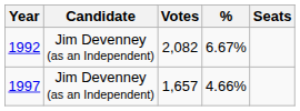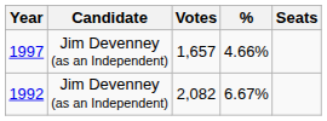 <table class="wikitable">
 <tr>
 <th>Year</th>
 <th>Candidate</th>
 <th>Votes</th>
 <th>%</th>
 <th>Seats</th>
 </tr>
 <tr>
+<td align=center><a href='#'>1997</a></td>
+<td align=center>Jim Devenney<br><small>(as an Independent)</small></td>
+<td align=center>1,657</td>
+<td align=center>4.66%</td>
+<td align=center></td>
+</tr>
+<tr>
 <td align=center><a href='#'>1992</a></td>
 <td align=center>Jim Devenney<br><small>(as an Independent)</small></td>
 <td align=center>2,082</td>
 <td align=center>6.67%</td>
 <td align=center></td>
 </tr>
-<tr>
-<td align=center><a href='#'>1997</a></td>
-<td align=center>Jim Devenney<br><small>(as an Independent)</small></td>
-<td align=center>1,657</td>
-<td align=center>4.66%</td>
-<td align=center></td>
-</tr>
 </table>
